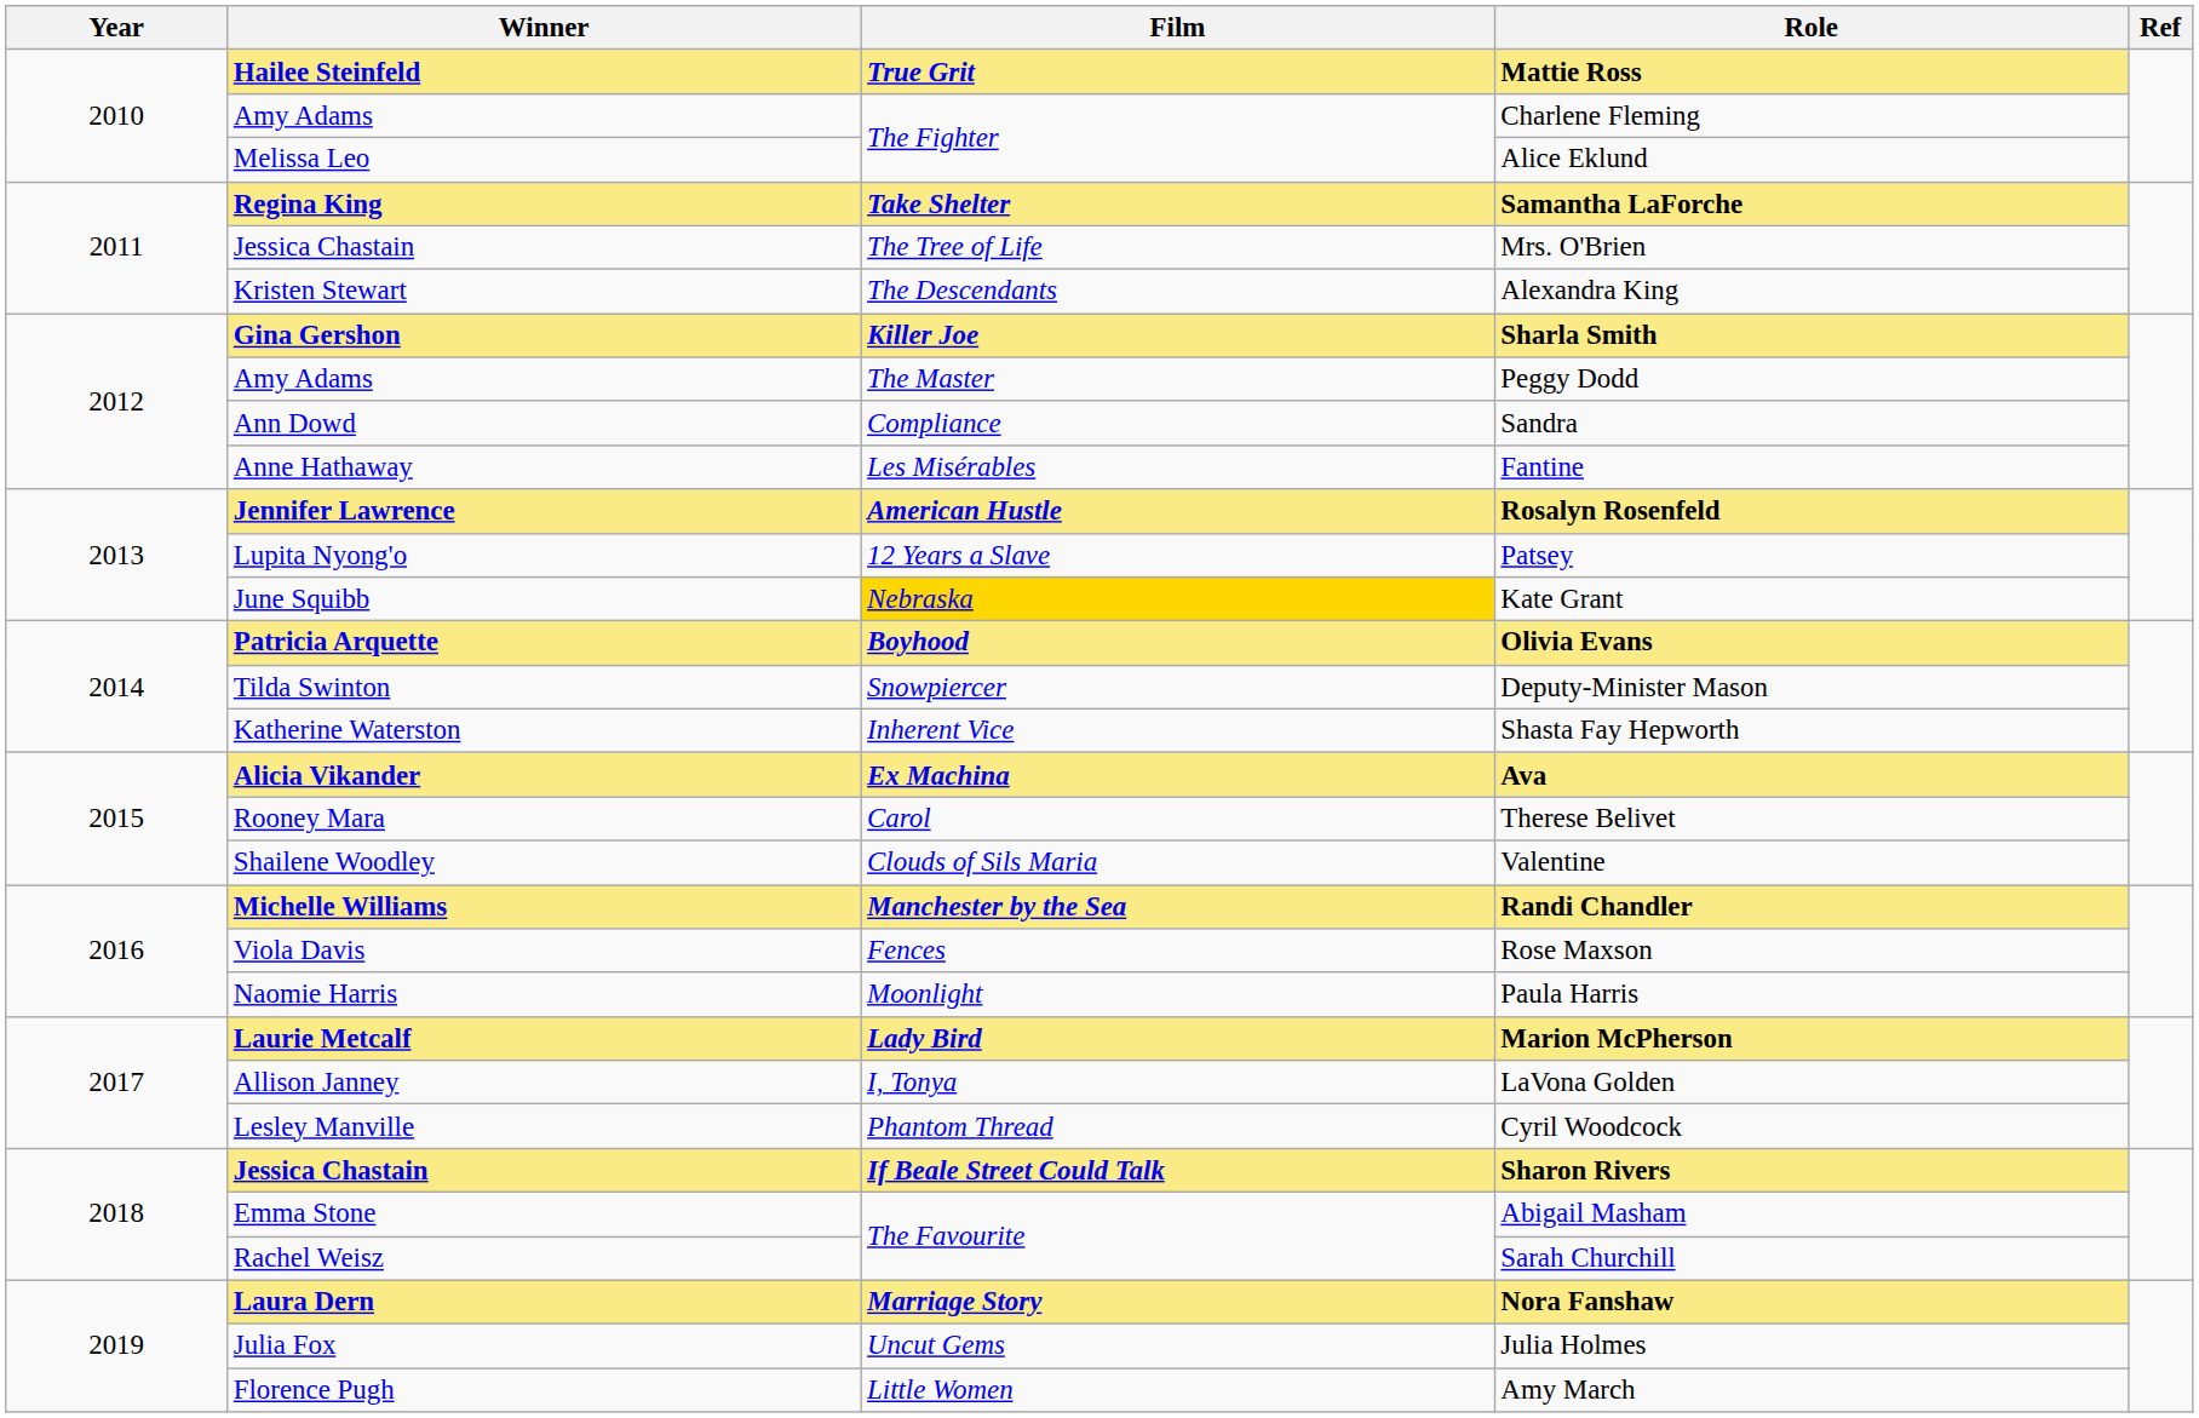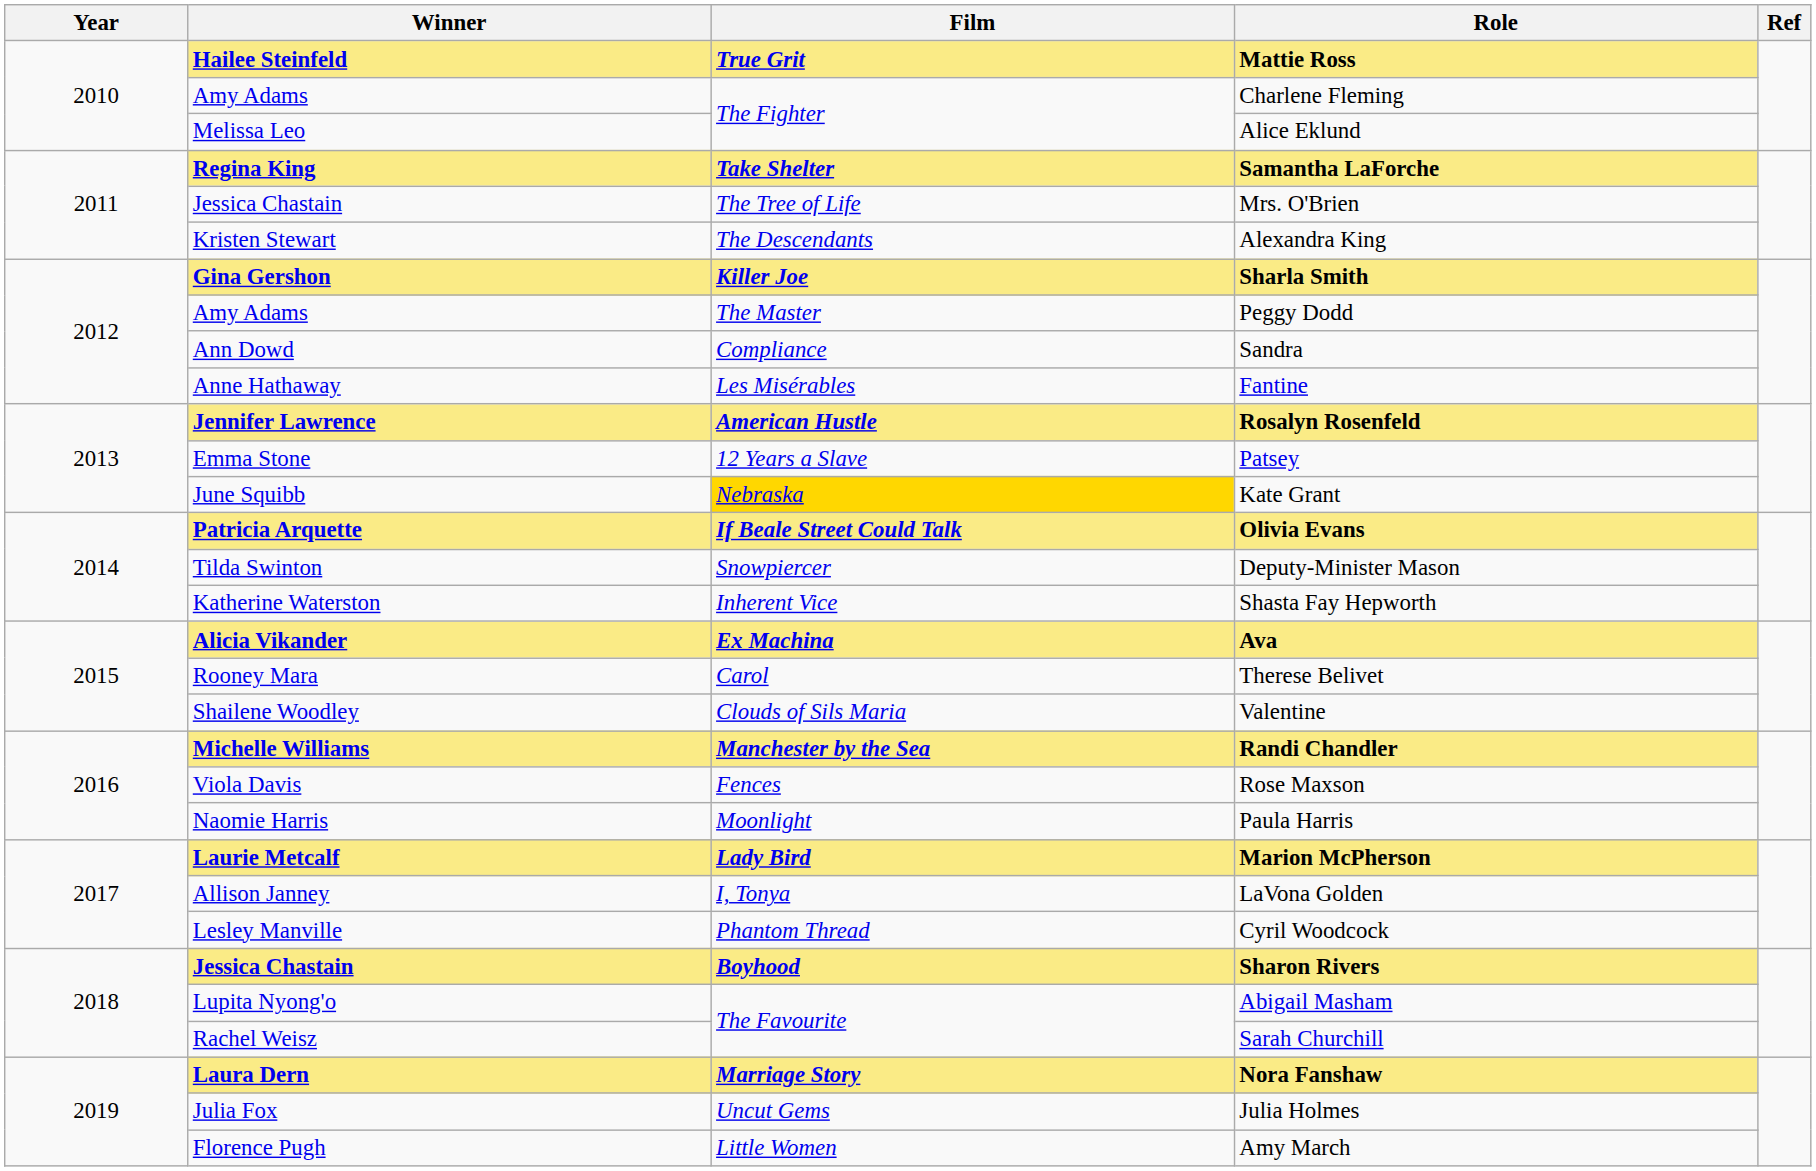 <table class="wikitable" width="100%" cellpadding="5">
 <tr>
 <th width="100"><strong>Year</strong></th>
 <th width="300"><strong>Winner</strong></th>
 <th width="300"><strong>Film</strong></th>
 <th width="300"><strong>Role</strong></th>
 <th width="15"><strong>Ref</strong></th>
 </tr>
 <tr>
 <td rowspan="3" style="text-align:center;">2010</td>
 <td style="background:#FAEB86;"><strong><a href='#'>Hailee Steinfeld</a></strong></td>
 <td style="background:#FAEB86;"><strong><em><a href='#'>True Grit</a></em></strong></td>
 <td style="background:#FAEB86;"><strong>Mattie Ross</strong></td>
 <td rowspan=3></td>
 </tr>
 <tr>
 <td><a href='#'>Amy Adams</a></td>
 <td rowspan=2><em><a href='#'>The Fighter</a></em></td>
 <td>Charlene Fleming</td>
 </tr>
 <tr>
 <td><a href='#'>Melissa Leo</a></td>
 <td>Alice Eklund</td>
 </tr>
 <tr>
 <td rowspan="3" style="text-align:center;">2011</td>
 <td style="background:#FAEB86;"><strong><a href='#'>Regina King</a></strong></td>
 <td style="background:#FAEB86;"><strong><em><a href='#'>Take Shelter</a></em></strong></td>
 <td style="background:#FAEB86;"><strong>Samantha LaForche</strong></td>
 <td rowspan=3></td>
 </tr>
 <tr>
 <td><a href='#'>Jessica Chastain</a></td>
 <td><em><a href='#'>The Tree of Life</a></em></td>
 <td>Mrs. O'Brien</td>
 </tr>
 <tr>
 <td><a href='#'>Kristen Stewart</a></td>
 <td><em><a href='#'>The Descendants</a></em></td>
 <td>Alexandra King</td>
 </tr>
 <tr>
 <td rowspan="4" style="text-align:center;">2012</td>
 <td style="background:#FAEB86;"><strong><a href='#'>Gina Gershon</a></strong></td>
 <td style="background:#FAEB86;"><strong><em><a href='#'>Killer Joe</a></em></strong></td>
 <td style="background:#FAEB86;"><strong>Sharla Smith</strong></td>
 <td rowspan=4></td>
 </tr>
 <tr>
 <td><a href='#'>Amy Adams</a></td>
 <td><em><a href='#'>The Master</a></em></td>
 <td>Peggy Dodd</td>
 </tr>
 <tr>
 <td><a href='#'>Ann Dowd</a></td>
 <td><em><a href='#'>Compliance</a></em></td>
 <td>Sandra</td>
 </tr>
 <tr>
 <td><a href='#'>Anne Hathaway</a></td>
 <td><em><a href='#'>Les Misérables</a></em></td>
 <td><a href='#'>Fantine</a></td>
 </tr>
 <tr>
 <td rowspan="3" style="text-align:center;">2013</td>
 <td style="background:#FAEB86;"><strong><a href='#'>Jennifer Lawrence</a></strong></td>
 <td style="background:#FAEB86;"><strong><em><a href='#'>American Hustle</a></em></strong></td>
 <td style="background:#FAEB86;"><strong>Rosalyn Rosenfeld</strong></td>
 <td rowspan=3></td>
 </tr>
 <tr>
-<td><a href='#'>Lupita Nyong'o</a></td>
+<td><a href='#'>Emma Stone</a></td>
 <td><em><a href='#'>12 Years a Slave</a></em></td>
 <td><a href='#'>Patsey</a></td>
 </tr>
 <tr>
 <td><a href='#'>June Squibb</a></td>
 <td style="background: gold;"><em><a href='#'>Nebraska</a></em></td>
 <td>Kate Grant</td>
 </tr>
 <tr>
 <td rowspan="3" style="text-align:center;">2014</td>
 <td style="background:#FAEB86;"><strong><a href='#'>Patricia Arquette</a></strong></td>
-<td style="background:#FAEB86;"><strong><em><a href='#'>Boyhood</a></em></strong></td>
+<td style="background:#FAEB86;"><strong><em><a href='#'>If Beale Street Could Talk</a></em></strong></td>
 <td style="background:#FAEB86;"><strong>Olivia Evans</strong></td>
 <td rowspan=3></td>
 </tr>
 <tr>
 <td><a href='#'>Tilda Swinton</a></td>
 <td><em><a href='#'>Snowpiercer</a></em></td>
 <td>Deputy-Minister Mason</td>
 </tr>
 <tr>
 <td><a href='#'>Katherine Waterston</a></td>
 <td><em><a href='#'>Inherent Vice</a></em></td>
 <td>Shasta Fay Hepworth</td>
 </tr>
 <tr>
 <td rowspan="3" style="text-align:center;">2015</td>
 <td style="background:#FAEB86;"><strong><a href='#'>Alicia Vikander</a></strong></td>
 <td style="background:#FAEB86;"><strong><em><a href='#'>Ex Machina</a></em></strong></td>
 <td style="background:#FAEB86;"><strong>Ava</strong></td>
 <td rowspan=3></td>
 </tr>
 <tr>
 <td><a href='#'>Rooney Mara</a></td>
 <td><em><a href='#'>Carol</a></em></td>
 <td>Therese Belivet</td>
 </tr>
 <tr>
 <td><a href='#'>Shailene Woodley</a></td>
 <td><em><a href='#'>Clouds of Sils Maria</a></em></td>
 <td>Valentine</td>
 </tr>
 <tr>
 <td rowspan="3" style="text-align:center;">2016</td>
 <td style="background:#FAEB86;"><strong><a href='#'>Michelle Williams</a></strong></td>
 <td style="background:#FAEB86;"><strong><em><a href='#'>Manchester by the Sea</a></em></strong></td>
 <td style="background:#FAEB86;"><strong>Randi Chandler</strong></td>
 <td rowspan=3></td>
 </tr>
 <tr>
 <td><a href='#'>Viola Davis</a></td>
 <td><em><a href='#'>Fences</a></em></td>
 <td>Rose Maxson</td>
 </tr>
 <tr>
 <td><a href='#'>Naomie Harris</a></td>
 <td><em><a href='#'>Moonlight</a></em></td>
 <td>Paula Harris</td>
 </tr>
 <tr>
 <td rowspan="3" style="text-align:center;">2017</td>
 <td style="background:#FAEB86;"><strong><a href='#'>Laurie Metcalf</a></strong></td>
 <td style="background:#FAEB86;"><strong><em><a href='#'>Lady Bird</a></em></strong></td>
 <td style="background:#FAEB86;"><strong>Marion McPherson</strong></td>
 <td rowspan=3></td>
 </tr>
 <tr>
 <td><a href='#'>Allison Janney</a></td>
 <td><em><a href='#'>I, Tonya</a></em></td>
 <td>LaVona Golden</td>
 </tr>
 <tr>
 <td><a href='#'>Lesley Manville</a></td>
 <td><em><a href='#'>Phantom Thread</a></em></td>
 <td>Cyril Woodcock</td>
 </tr>
 <tr>
 <td rowspan="3" style="text-align:center;">2018</td>
 <td style="background:#FAEB86;"><strong><a href='#'>Jessica Chastain</a></strong></td>
-<td style="background:#FAEB86;"><strong><em><a href='#'>If Beale Street Could Talk</a></em></strong></td>
+<td style="background:#FAEB86;"><strong><em><a href='#'>Boyhood</a></em></strong></td>
 <td style="background:#FAEB86;"><strong>Sharon Rivers</strong></td>
 <td rowspan=3></td>
 </tr>
 <tr>
-<td><a href='#'>Emma Stone</a></td>
+<td><a href='#'>Lupita Nyong'o</a></td>
 <td rowspan=2><em><a href='#'>The Favourite</a></em></td>
 <td><a href='#'>Abigail Masham</a></td>
 </tr>
 <tr>
 <td><a href='#'>Rachel Weisz</a></td>
 <td><a href='#'>Sarah Churchill</a></td>
 </tr>
 <tr>
 <td rowspan="3" style="text-align:center;">2019</td>
 <td style="background:#FAEB86;"><strong><a href='#'>Laura Dern</a></strong></td>
 <td style="background:#FAEB86;"><strong><em><a href='#'>Marriage Story</a></em></strong></td>
 <td style="background:#FAEB86;"><strong>Nora Fanshaw</strong></td>
 <td rowspan=3></td>
 </tr>
 <tr>
 <td><a href='#'>Julia Fox</a></td>
 <td><em><a href='#'>Uncut Gems</a></em></td>
 <td>Julia Holmes</td>
 </tr>
 <tr>
 <td><a href='#'>Florence Pugh</a></td>
 <td><em><a href='#'>Little Women</a></em></td>
 <td>Amy March</td>
 </tr>
 </table>
